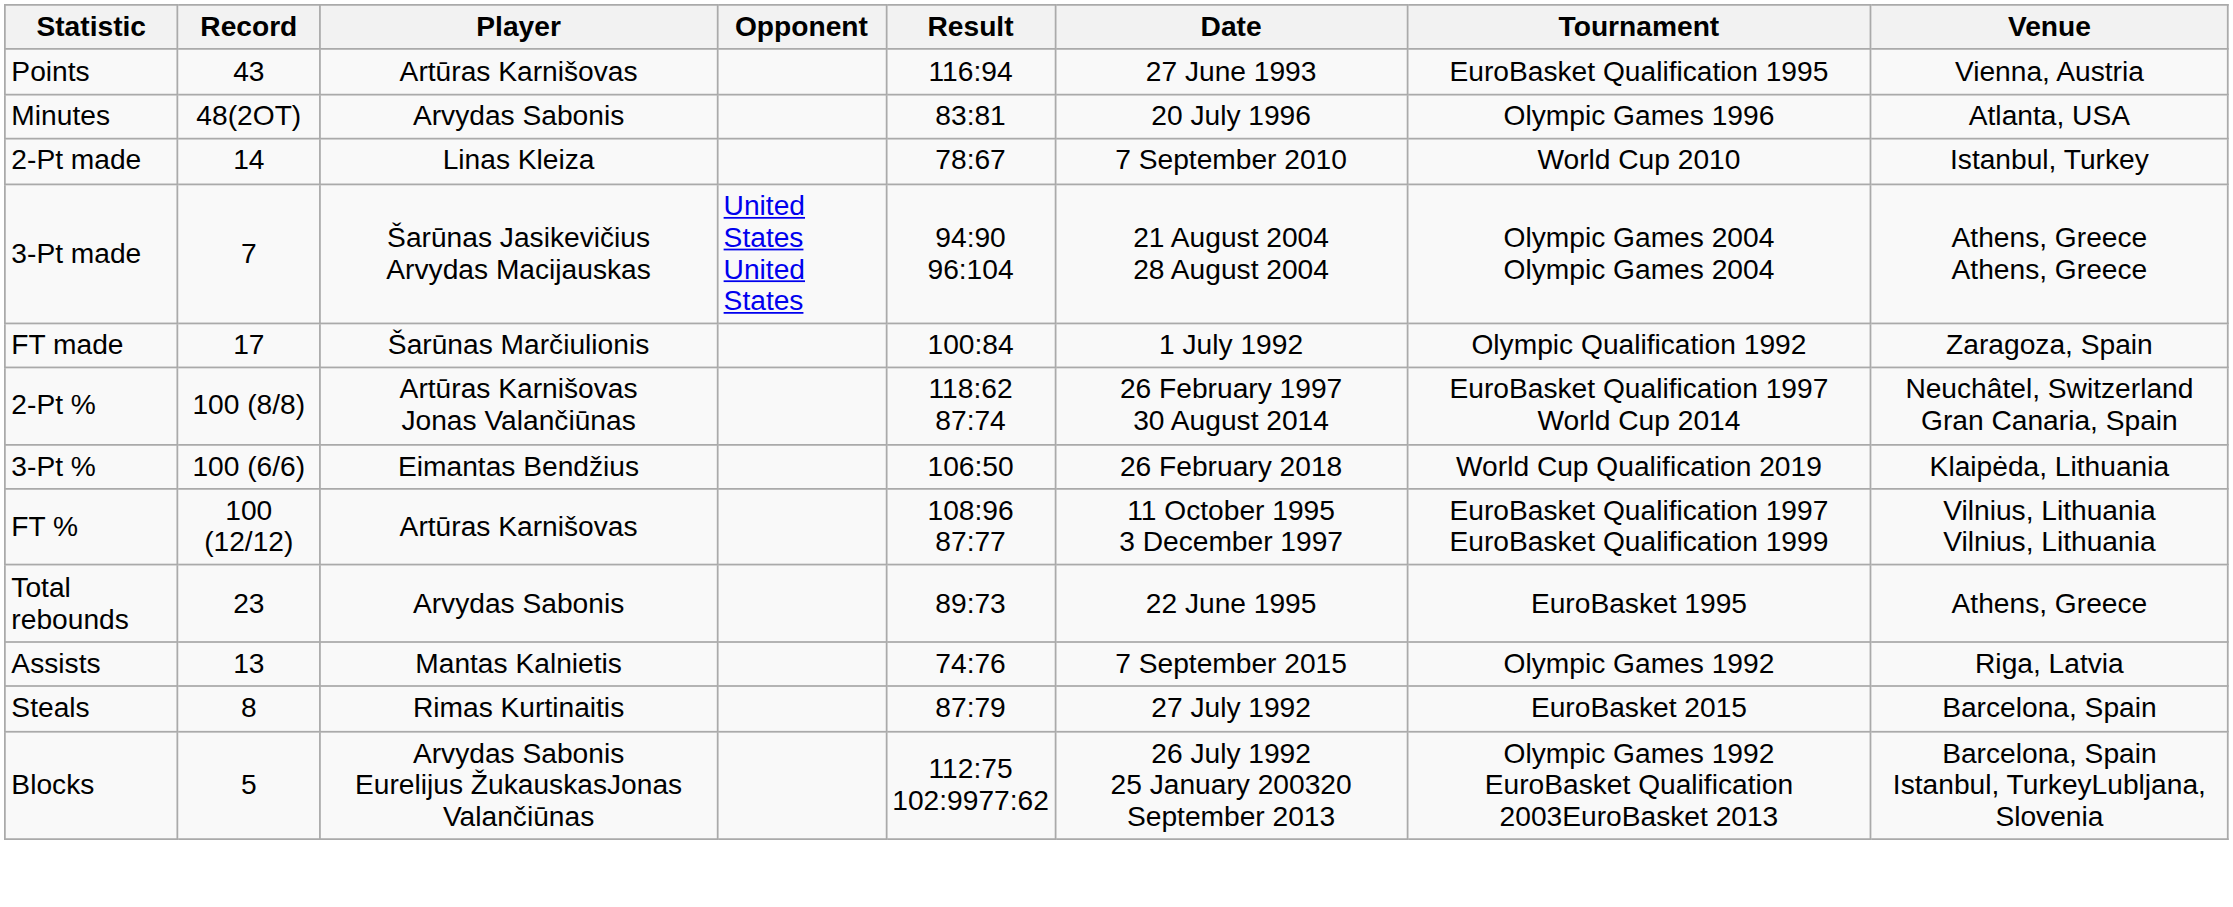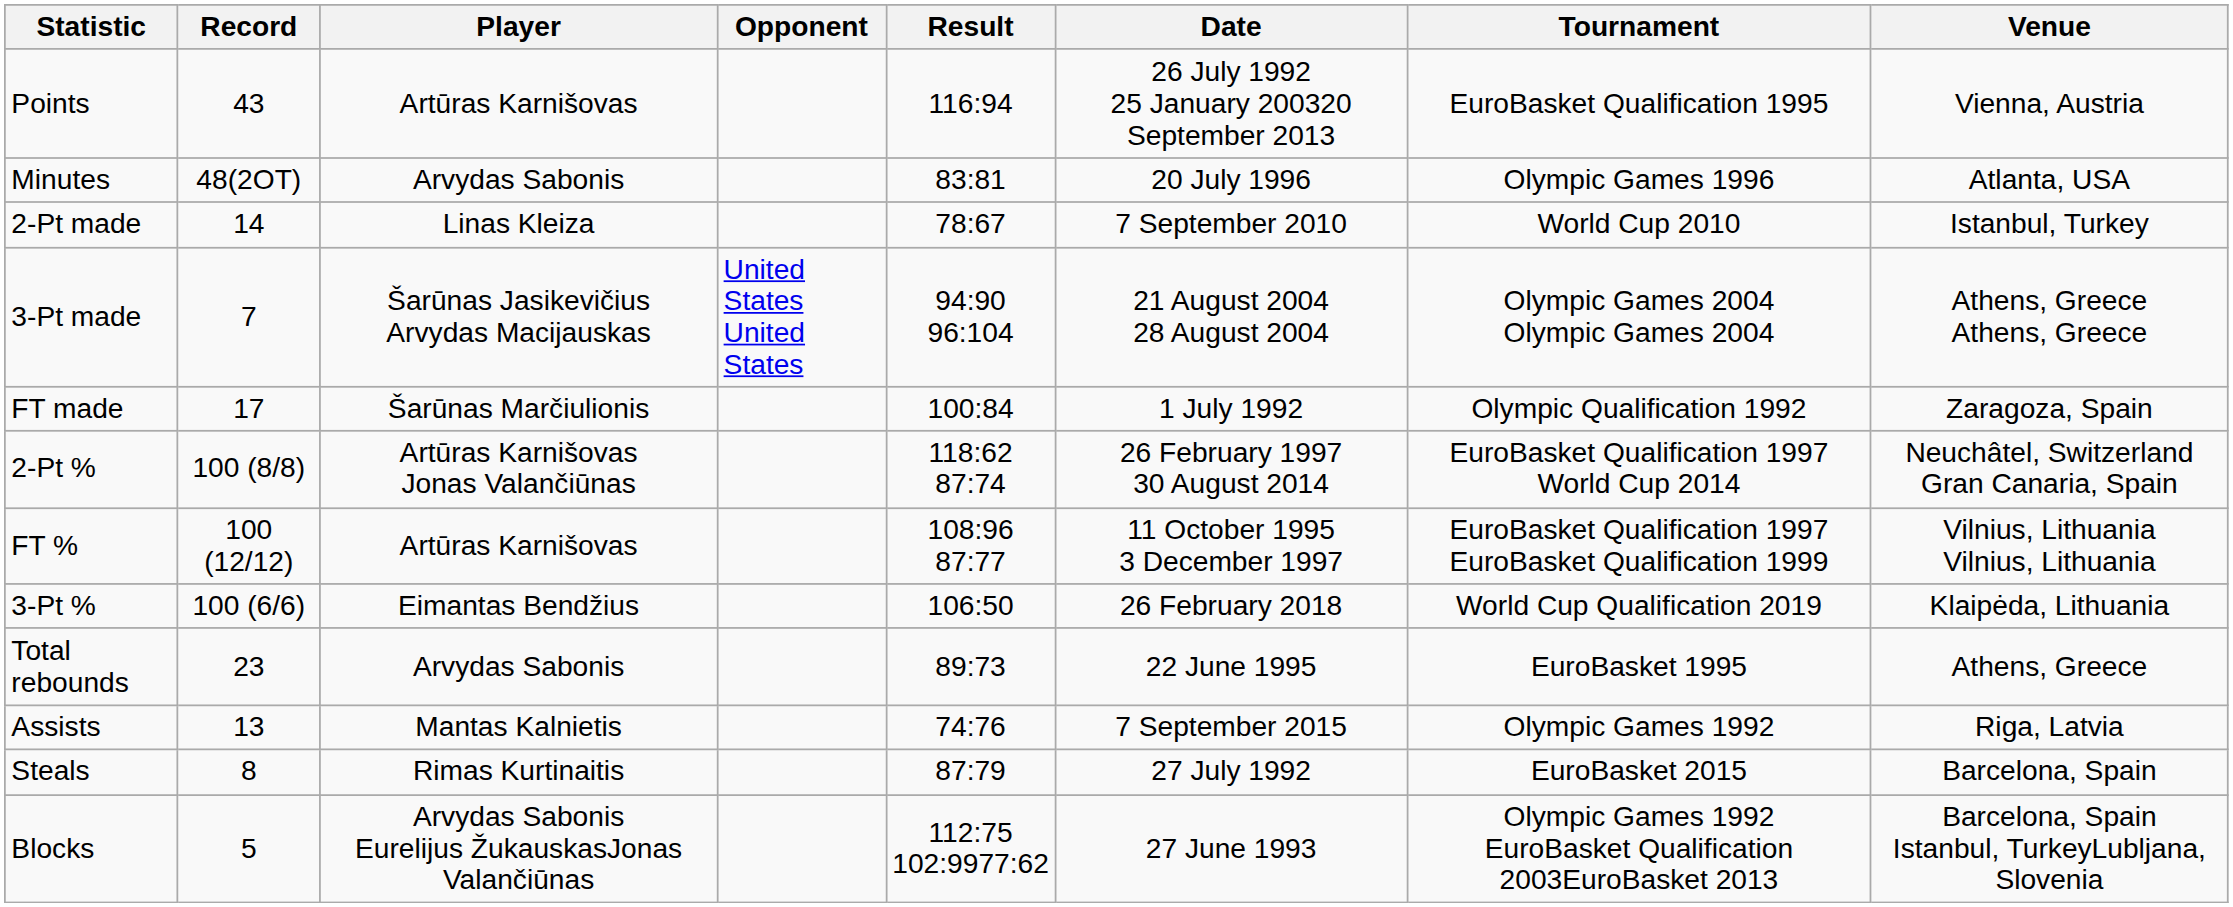 <table class="wikitable centre" style="text-align:center; width:100%; font-size:100%;">
 <tr>
 <th>Statistic</th>
 <th>Record</th>
 <th>Player</th>
 <th>Opponent</th>
 <th>Result</th>
 <th>Date</th>
 <th>Tournament</th>
 <th>Venue</th>
 </tr>
 <tr>
 <td style="text-align: left;">Points</td>
 <td>43</td>
 <td>Artūras Karnišovas</td>
 <td style="text-align: left;"></td>
 <td>116:94</td>
-<td>27 June 1993</td>
+<td>26 July 1992<br>25 January 200320 September 2013</td>
 <td>EuroBasket Qualification 1995</td>
 <td>Vienna, Austria</td>
 </tr>
 <tr>
 <td style="text-align: left;">Minutes</td>
 <td>48(2OT)</td>
 <td>Arvydas Sabonis</td>
 <td style="text-align: left;"></td>
 <td>83:81</td>
 <td>20 July 1996</td>
 <td>Olympic Games 1996</td>
 <td>Atlanta, USA</td>
 </tr>
 <tr>
 <td style="text-align: left;">2-Pt made</td>
 <td>14</td>
 <td>Linas Kleiza</td>
 <td style="text-align: left;"></td>
 <td>78:67</td>
 <td>7 September 2010</td>
 <td>World Cup 2010</td>
 <td>Istanbul, Turkey</td>
 </tr>
 <tr>
 <td style="text-align: left;">3-Pt made</td>
 <td>7</td>
 <td>Šarūnas Jasikevičius<br>Arvydas Macijauskas</td>
 <td style="text-align: left;"> <a href='#'>United States</a><br> <a href='#'>United States</a></td>
 <td>94:90<br>96:104</td>
 <td>21 August 2004<br>28 August 2004</td>
 <td>Olympic Games 2004<br>Olympic Games 2004</td>
 <td>Athens, Greece<br>Athens, Greece</td>
 </tr>
 <tr>
 <td style="text-align: left;">FT made</td>
 <td>17</td>
 <td>Šarūnas Marčiulionis</td>
 <td style="text-align: left;"></td>
 <td>100:84</td>
 <td>1 July 1992</td>
 <td>Olympic Qualification 1992</td>
 <td>Zaragoza, Spain</td>
 </tr>
 <tr>
 <td style="text-align: left;">2-Pt %</td>
 <td>100 (8/8)</td>
 <td>Artūras Karnišovas<br>Jonas Valančiūnas</td>
 <td style="text-align: left;"><br></td>
 <td>118:62<br>87:74</td>
 <td>26 February 1997<br>30 August 2014</td>
 <td>EuroBasket Qualification 1997<br>World Cup 2014</td>
 <td>Neuchâtel, Switzerland<br>Gran Canaria, Spain</td>
 </tr>
 <tr>
+<td style="text-align: left;">FT %</td>
+<td>100 (12/12)</td>
+<td>Artūras Karnišovas</td>
+<td style="text-align: left;"><br></td>
+<td>108:96<br>87:77</td>
+<td>11 October 1995<br>3 December 1997</td>
+<td>EuroBasket Qualification 1997<br>EuroBasket Qualification 1999</td>
+<td>Vilnius, Lithuania<br>Vilnius, Lithuania</td>
+</tr>
+<tr>
 <td style="text-align: left;">3-Pt %</td>
 <td>100 (6/6)</td>
 <td>Eimantas Bendžius</td>
 <td style="text-align: left;"></td>
 <td>106:50</td>
 <td>26 February 2018</td>
 <td>World Cup Qualification 2019</td>
 <td>Klaipėda, Lithuania</td>
-</tr>
-<tr>
-<td style="text-align: left;">FT %</td>
-<td>100 (12/12)</td>
-<td>Artūras Karnišovas</td>
-<td style="text-align: left;"><br></td>
-<td>108:96<br>87:77</td>
-<td>11 October 1995<br>3 December 1997</td>
-<td>EuroBasket Qualification 1997<br>EuroBasket Qualification 1999</td>
-<td>Vilnius, Lithuania<br>Vilnius, Lithuania</td>
 </tr>
 <tr>
 <td style="text-align: left;">Total rebounds</td>
 <td>23</td>
 <td>Arvydas Sabonis</td>
 <td style="text-align: left;"></td>
 <td>89:73</td>
 <td>22 June 1995</td>
 <td>EuroBasket 1995</td>
 <td>Athens, Greece</td>
 </tr>
 <tr>
 <td style="text-align: left;">Assists</td>
 <td>13</td>
 <td>Mantas Kalnietis</td>
 <td style="text-align: left;"></td>
 <td>74:76</td>
 <td>7 September 2015</td>
 <td>Olympic Games 1992</td>
 <td>Riga, Latvia</td>
 </tr>
 <tr>
 <td style="text-align: left;">Steals</td>
 <td>8</td>
 <td>Rimas Kurtinaitis</td>
 <td style="text-align: left;"></td>
 <td>87:79</td>
 <td>27 July 1992</td>
 <td>EuroBasket 2015</td>
 <td>Barcelona, Spain</td>
 </tr>
 <tr>
 <td style="text-align: left;">Blocks</td>
 <td>5</td>
 <td>Arvydas Sabonis<br>Eurelijus ŽukauskasJonas Valančiūnas</td>
 <td style="text-align: left;"><br></td>
 <td>112:75<br>102:9977:62</td>
-<td>26 July 1992<br>25 January 200320 September 2013</td>
+<td>27 June 1993</td>
 <td>Olympic Games 1992<br>EuroBasket Qualification 2003EuroBasket 2013</td>
 <td>Barcelona, Spain<br>Istanbul, TurkeyLubljana, Slovenia</td>
 </tr>
 </table>
